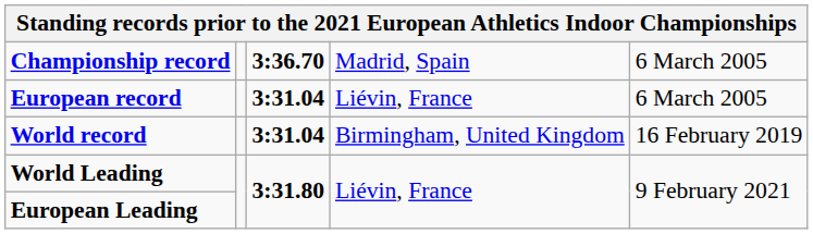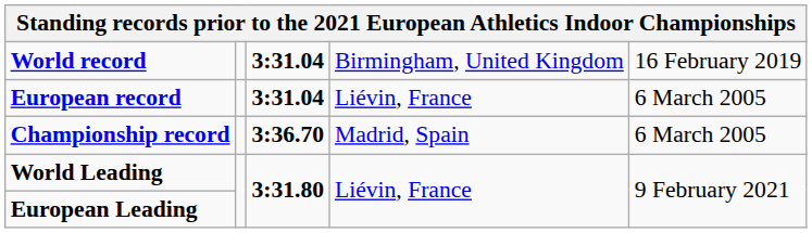 <table class="wikitable">
 <tr>
 <th colspan="5">Standing records prior to the 2021 European Athletics Indoor Championships</th>
 </tr>
 <tr>
-<td><strong><a href='#'>Championship record</a></strong></td>
+<td><strong><a href='#'>World record</a></strong></td>
 <td></td>
-<td><strong>3:36.70</strong></td>
-<td><a href='#'>Madrid</a>, <a href='#'>Spain</a></td>
-<td>6 March 2005</td>
+<td><strong>3:31.04</strong></td>
+<td><a href='#'>Birmingham</a>, <a href='#'>United Kingdom</a></td>
+<td>16 February 2019</td>
 </tr>
 <tr>
 <td><strong><a href='#'>European record</a></strong></td>
 <td></td>
 <td><strong>3:31.04</strong></td>
 <td><a href='#'>Liévin</a>, <a href='#'>France</a></td>
 <td>6 March 2005</td>
 </tr>
 <tr>
-<td><strong><a href='#'>World record</a></strong></td>
+<td><strong><a href='#'>Championship record</a></strong></td>
 <td></td>
-<td><strong>3:31.04</strong></td>
-<td><a href='#'>Birmingham</a>, <a href='#'>United Kingdom</a></td>
-<td>16 February 2019</td>
+<td><strong>3:36.70</strong></td>
+<td><a href='#'>Madrid</a>, <a href='#'>Spain</a></td>
+<td>6 March 2005</td>
 </tr>
 <tr>
 <td><strong>World Leading</strong></td>
 <td rowspan=2></td>
 <td rowspan=2><strong>3:31.80</strong></td>
 <td rowspan=2><a href='#'>Liévin</a>, <a href='#'>France</a></td>
 <td rowspan=2>9 February 2021</td>
 </tr>
 <tr>
 <td><strong>European Leading</strong></td>
 </tr>
 </table>
